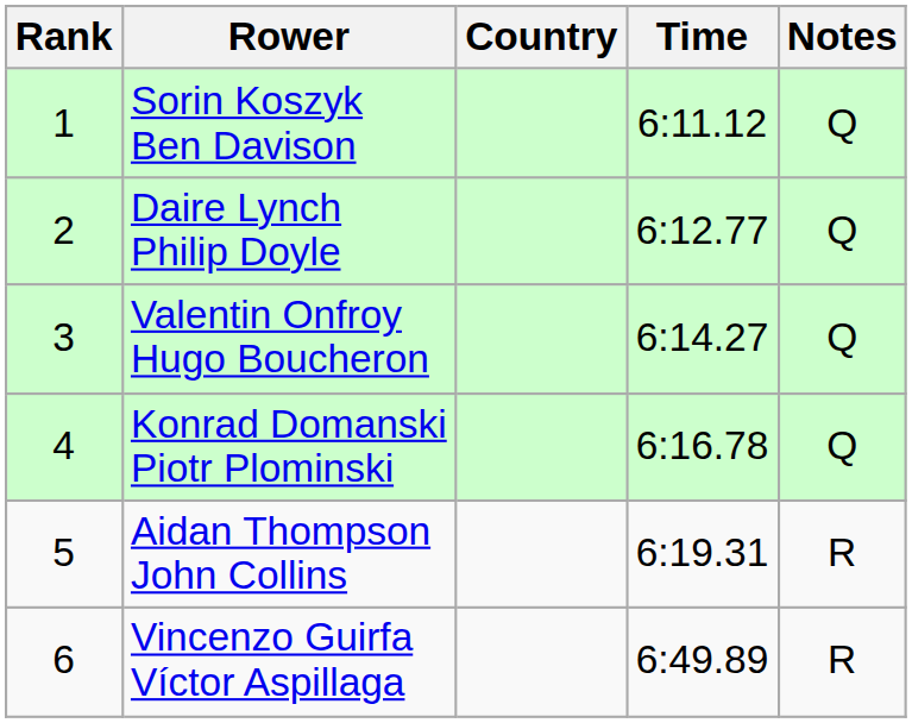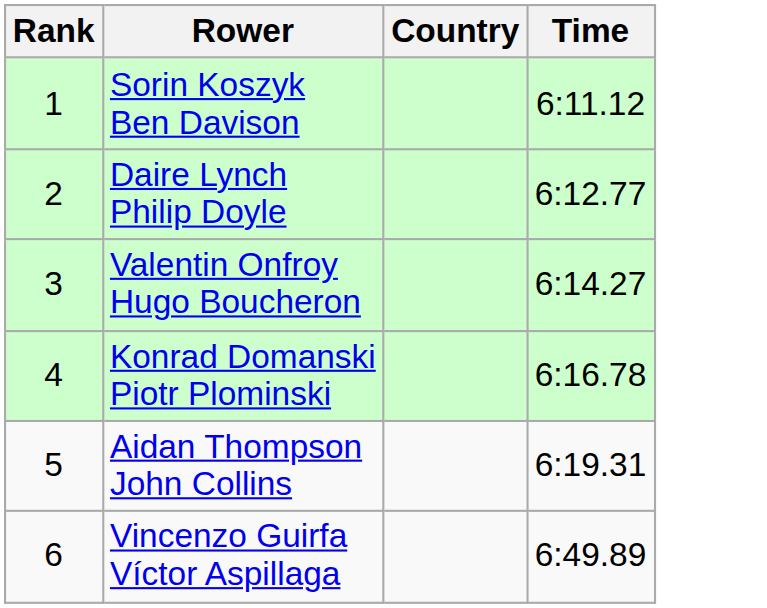 <table class="wikitable" style="text-align:center">
 <tr>
 <th>Rank</th>
 <th>Rower</th>
 <th>Country</th>
 <th>Time</th>
-<th>Notes</th>
 </tr>
 <tr bgcolor=ccffcc>
 <td>1</td>
 <td align="left"><a href='#'>Sorin Koszyk</a><br><a href='#'>Ben Davison</a></td>
 <td align="left"></td>
 <td>6:11.12</td>
-<td>Q</td>
 </tr>
 <tr bgcolor=ccffcc>
 <td>2</td>
 <td align="left"><a href='#'>Daire Lynch</a><br><a href='#'>Philip Doyle</a></td>
 <td align="left"></td>
 <td>6:12.77</td>
-<td>Q</td>
 </tr>
 <tr bgcolor=ccffcc>
 <td>3</td>
 <td align="left"><a href='#'>Valentin Onfroy</a><br><a href='#'>Hugo Boucheron</a></td>
 <td align="left"></td>
 <td>6:14.27</td>
-<td>Q</td>
 </tr>
 <tr bgcolor=ccffcc>
 <td>4</td>
 <td align="left"><a href='#'>Konrad Domanski</a><br><a href='#'>Piotr Plominski</a></td>
 <td align="left"></td>
 <td>6:16.78</td>
-<td>Q</td>
 </tr>
 <tr>
 <td>5</td>
 <td align="left"><a href='#'>Aidan Thompson</a><br><a href='#'>John Collins</a></td>
 <td align="left"></td>
 <td>6:19.31</td>
-<td>R</td>
 </tr>
 <tr>
 <td>6</td>
 <td align="left"><a href='#'>Vincenzo Guirfa</a><br><a href='#'>Víctor Aspillaga</a></td>
 <td align="left"></td>
 <td>6:49.89</td>
-<td>R</td>
 </tr>
 </table>
